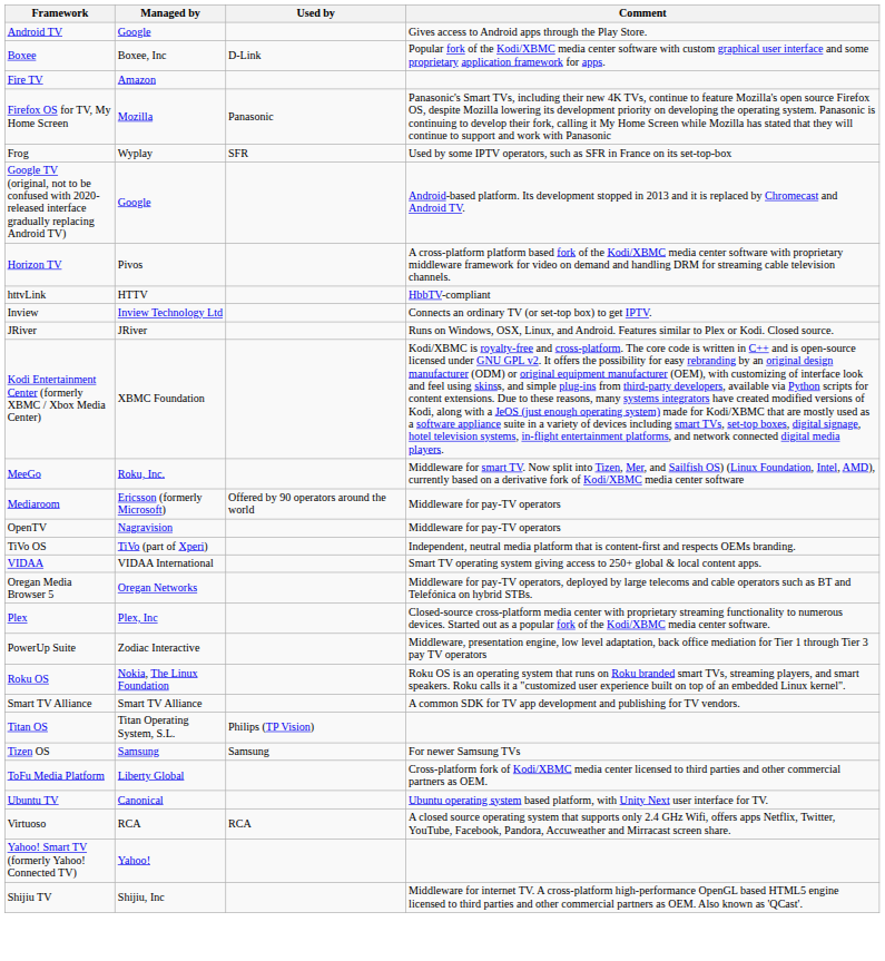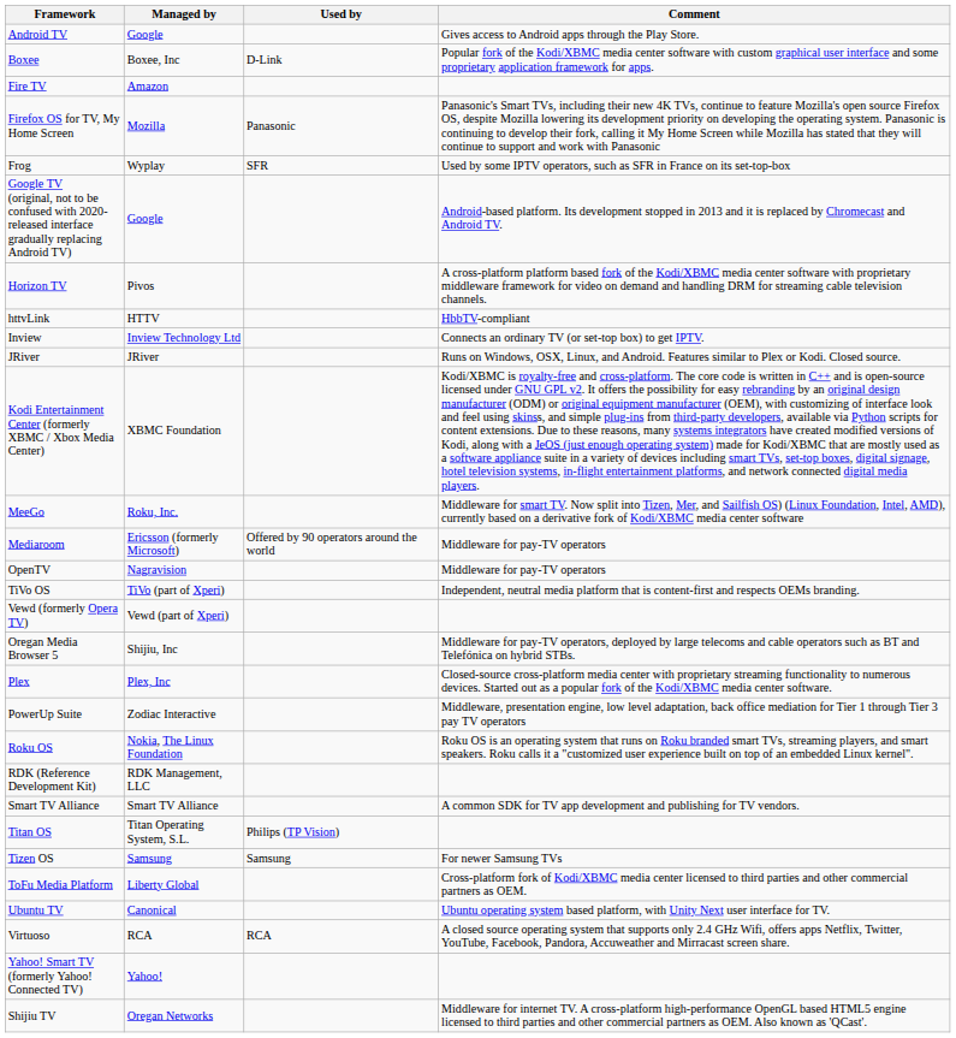 <table class="wikitable sortable">
 <tr>
 <th scope="col" style="width: 150px;">Framework</th>
 <th scope="col" style="width: 150px;">Managed by</th>
 <th scope="col" style="width: 250px;">Used by</th>
 <th>Comment</th>
 </tr>
 <tr valign="top">
 <td><a href='#'>Android TV</a></td>
 <td><a href='#'>Google</a></td>
 <td></td>
 <td>Gives access to Android apps through the Play Store.</td>
 </tr>
 <tr>
 <td><a href='#'>Boxee</a></td>
 <td>Boxee, Inc</td>
 <td>D-Link</td>
 <td>Popular <a href='#'>fork</a> of the <a href='#'>Kodi/XBMC</a> media center software with custom <a href='#'>graphical user interface</a> and some <a href='#'>proprietary</a> <a href='#'>application framework</a> for <a href='#'>apps</a>.</td>
 </tr>
 <tr>
 <td><a href='#'>Fire TV</a></td>
 <td><a href='#'>Amazon</a></td>
 <td></td>
 <td></td>
 </tr>
 <tr>
 <td><a href='#'>Firefox OS</a> for TV, My Home Screen</td>
 <td><a href='#'>Mozilla</a></td>
 <td>Panasonic</td>
 <td>Panasonic's Smart TVs, including their new 4K TVs, continue to feature Mozilla's open source Firefox OS, despite Mozilla lowering its development priority on developing the operating system. Panasonic is continuing to develop their fork, calling it My Home Screen while Mozilla has stated that they will continue to support and work with Panasonic</td>
 </tr>
 <tr>
 <td>Frog</td>
 <td>Wyplay</td>
 <td>SFR</td>
 <td>Used by some IPTV operators, such as SFR in France on its set-top-box</td>
 </tr>
 <tr>
 <td><a href='#'>Google TV</a><br>(original, not to be confused with 2020-released interface gradually replacing Android TV)</td>
 <td><a href='#'>Google</a></td>
 <td></td>
 <td><a href='#'>Android</a>-based platform. Its development stopped in 2013 and it is replaced by <a href='#'>Chromecast</a> and <a href='#'>Android TV</a>.</td>
 </tr>
 <tr>
 <td><a href='#'>Horizon TV</a></td>
 <td>Pivos</td>
 <td></td>
 <td>A cross-platform platform based <a href='#'>fork</a> of the <a href='#'>Kodi/XBMC</a> media center software with proprietary middleware framework for video on demand and handling DRM for streaming cable television channels.</td>
 </tr>
 <tr>
 <td>httvLink</td>
 <td>HTTV</td>
 <td></td>
 <td><a href='#'>HbbTV</a>-compliant</td>
 </tr>
 <tr>
 <td>Inview</td>
 <td><a href='#'>Inview Technology Ltd</a></td>
 <td></td>
 <td>Connects an ordinary TV (or set-top box) to get <a href='#'>IPTV</a>.</td>
 </tr>
 <tr>
 <td>JRiver</td>
 <td>JRiver</td>
 <td></td>
 <td>Runs on Windows, OSX, Linux, and Android. Features similar to Plex or Kodi. Closed source.</td>
 </tr>
 <tr>
 <td><a href='#'>Kodi Entertainment Center</a> (formerly XBMC / Xbox Media Center)</td>
 <td>XBMC Foundation</td>
 <td></td>
 <td>Kodi/XBMC is <a href='#'>royalty-free</a> and <a href='#'>cross-platform</a>. The core code is written in <a href='#'>C++</a> and is open-source licensed under <a href='#'>GNU GPL v2</a>. It offers the possibility for easy <a href='#'>rebranding</a> by an <a href='#'>original design manufacturer</a> (ODM) or <a href='#'>original equipment manufacturer</a> (OEM), with customizing of interface look and feel using <a href='#'>skins</a>s, and simple <a href='#'>plug-ins</a> from <a href='#'>third-party developers</a>, available via <a href='#'>Python</a> scripts for content extensions. Due to these reasons, many <a href='#'>systems integrators</a> have created modified versions of Kodi, along with a <a href='#'>JeOS (just enough operating system)</a> made for Kodi/XBMC that are mostly used as a <a href='#'>software appliance</a> suite in a variety of devices including <a href='#'>smart TVs</a>, <a href='#'>set-top boxes</a>, <a href='#'>digital signage</a>, <a href='#'>hotel television systems</a>, <a href='#'>in-flight entertainment platforms</a>, and network connected <a href='#'>digital media players</a>.</td>
 </tr>
 <tr>
 <td><a href='#'>MeeGo</a></td>
 <td><a href='#'>Roku, Inc.</a></td>
 <td></td>
 <td>Middleware for <a href='#'>smart TV</a>. Now split into <a href='#'>Tizen</a>, <a href='#'>Mer</a>, and <a href='#'>Sailfish OS</a>) (<a href='#'>Linux Foundation</a>, <a href='#'>Intel</a>, <a href='#'>AMD</a>), currently based on a derivative fork of <a href='#'>Kodi/XBMC</a> media center software</td>
 </tr>
 <tr>
 <td><a href='#'>Mediaroom</a></td>
 <td><a href='#'>Ericsson</a> (formerly <a href='#'>Microsoft</a>)</td>
 <td>Offered by 90 operators around the world</td>
 <td>Middleware for pay-TV operators</td>
 </tr>
 <tr>
 <td>OpenTV</td>
 <td><a href='#'>Nagravision</a></td>
 <td></td>
 <td>Middleware for pay-TV operators</td>
 </tr>
 <tr>
 <td>TiVo OS</td>
 <td><a href='#'>TiVo</a> (part of <a href='#'>Xperi</a>)</td>
 <td></td>
 <td>Independent, neutral media platform that is content-first and respects OEMs branding.</td>
 </tr>
 <tr>
-<td><a href='#'>VIDAA</a></td>
-<td>VIDAA International</td>
+<td>Vewd (formerly <a href='#'>Opera TV</a>)</td>
+<td>Vewd (part of <a href='#'>Xperi</a>)</td>
 <td></td>
-<td>Smart TV operating system giving access to 250+ global & local content apps.</td>
+<td></td>
 </tr>
 <tr>
 <td>Oregan Media Browser 5</td>
-<td><a href='#'>Oregan Networks</a></td>
+<td>Shijiu, Inc</td>
 <td></td>
 <td>Middleware for pay-TV operators, deployed by large telecoms and cable operators such as BT and Telefónica on hybrid STBs.</td>
 </tr>
 <tr>
 <td><a href='#'>Plex</a></td>
 <td><a href='#'>Plex, Inc</a></td>
 <td></td>
 <td>Closed-source cross-platform media center with proprietary streaming functionality to numerous devices. Started out as a popular <a href='#'>fork</a> of the <a href='#'>Kodi/XBMC</a> media center software.</td>
 </tr>
 <tr>
 <td>PowerUp Suite</td>
 <td>Zodiac Interactive</td>
 <td></td>
 <td>Middleware, presentation engine, low level adaptation, back office mediation for Tier 1 through Tier 3 pay TV operators</td>
 </tr>
 <tr>
 <td><a href='#'>Roku OS</a></td>
 <td><a href='#'>Nokia</a>, <a href='#'>The Linux Foundation</a></td>
 <td></td>
 <td>Roku OS is an operating system that runs on <a href='#'>Roku branded</a> smart TVs, streaming players, and smart speakers. Roku calls it a "customized user experience built on top of an embedded Linux kernel".</td>
+</tr>
+<tr>
+<td>RDK (Reference Development Kit)</td>
+<td>RDK Management, LLC</td>
+<td></td>
+<td></td>
 </tr>
 <tr>
 <td>Smart TV Alliance</td>
 <td>Smart TV Alliance</td>
 <td></td>
 <td>A common SDK for TV app development and publishing for TV vendors.</td>
 </tr>
 <tr>
 <td><a href='#'>Titan OS</a></td>
 <td>Titan Operating System, S.L.</td>
 <td>Philips (<a href='#'>TP Vision</a>)</td>
 </tr>
 <tr>
 <td><a href='#'>Tizen</a> OS</td>
 <td><a href='#'>Samsung</a></td>
 <td>Samsung</td>
 <td>For newer Samsung TVs</td>
 </tr>
 <tr>
 <td><a href='#'>ToFu Media Platform</a></td>
 <td><a href='#'>Liberty Global</a></td>
 <td></td>
 <td>Cross-platform fork of <a href='#'>Kodi/XBMC</a> media center licensed to third parties and other commercial partners as OEM.</td>
 </tr>
 <tr>
 <td><a href='#'>Ubuntu TV</a></td>
 <td><a href='#'>Canonical</a></td>
 <td></td>
 <td><a href='#'>Ubuntu operating system</a> based platform, with <a href='#'>Unity Next</a> user interface for TV.</td>
 </tr>
 <tr>
 <td>Virtuoso</td>
 <td>RCA</td>
 <td>RCA</td>
 <td>A closed source operating system that supports only 2.4 GHz Wifi, offers apps Netflix, Twitter, YouTube, Facebook, Pandora, Accuweather and Mirracast screen share.</td>
 </tr>
 <tr>
 <td><a href='#'>Yahoo! Smart TV</a> (formerly Yahoo! Connected TV)</td>
 <td><a href='#'>Yahoo!</a></td>
 <td></td>
 <td></td>
 </tr>
 <tr>
 <td>Shijiu TV</td>
-<td>Shijiu, Inc</td>
+<td><a href='#'>Oregan Networks</a></td>
 <td></td>
 <td>Middleware for internet TV. A cross-platform high-performance OpenGL based HTML5 engine licensed to third parties and other commercial partners as OEM. Also known as 'QCast'.</td>
 </tr>
 </table>
